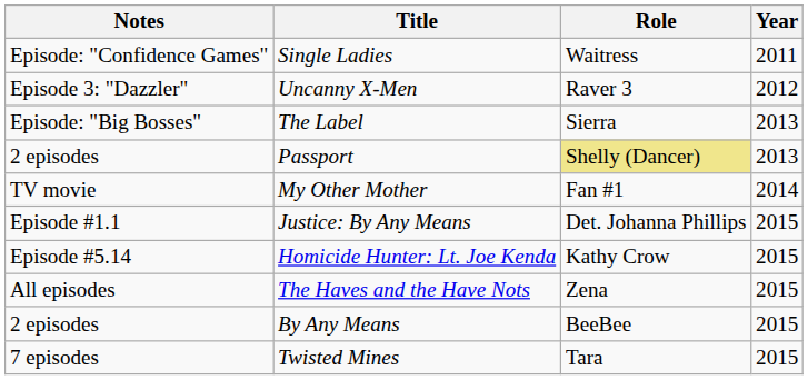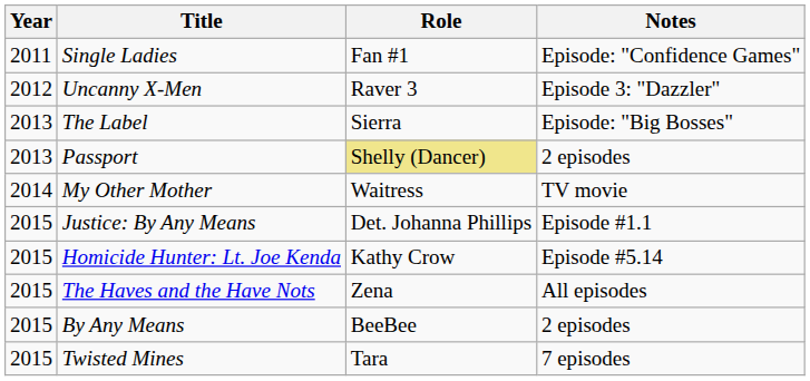 <table class="wikitable sortable">
 <tr>
-<th>Notes</th>
+<th>Year</th>
 <th>Title</th>
 <th>Role</th>
-<th>Year</th>
+<th>Notes</th>
 </tr>
 <tr>
+<td>2011</td>
+<td><em>Single Ladies</em></td>
+<td>Fan #1</td>
 <td>Episode: "Confidence Games"</td>
-<td><em>Single Ladies</em></td>
-<td>Waitress</td>
-<td>2011</td>
 </tr>
 <tr>
-<td>Episode 3: "Dazzler"</td>
+<td>2012</td>
 <td><em>Uncanny X-Men</em></td>
 <td>Raver 3</td>
-<td>2012</td>
+<td>Episode 3: "Dazzler"</td>
 </tr>
 <tr>
-<td>Episode: "Big Bosses"</td>
+<td>2013</td>
 <td><em>The Label</em></td>
 <td>Sierra</td>
-<td>2013</td>
+<td>Episode: "Big Bosses"</td>
 </tr>
 <tr>
-<td>2 episodes</td>
+<td>2013</td>
 <td><em>Passport</em></td>
 <td style="background: khaki;">Shelly (Dancer)</td>
-<td>2013</td>
+<td>2 episodes</td>
 </tr>
 <tr>
+<td>2014</td>
+<td><em>My Other Mother</em></td>
+<td>Waitress</td>
 <td>TV movie</td>
-<td><em>My Other Mother</em></td>
-<td>Fan #1</td>
-<td>2014</td>
 </tr>
 <tr>
-<td>Episode #1.1</td>
+<td>2015</td>
 <td><em>Justice: By Any Means</em></td>
 <td>Det. Johanna Phillips</td>
-<td>2015</td>
+<td>Episode #1.1</td>
 </tr>
 <tr>
-<td>Episode #5.14</td>
+<td>2015</td>
 <td><em><a href='#'>Homicide Hunter: Lt. Joe Kenda</a></em></td>
 <td>Kathy Crow</td>
-<td>2015</td>
+<td>Episode #5.14</td>
 </tr>
 <tr>
-<td>All episodes</td>
+<td>2015</td>
 <td><em><a href='#'>The Haves and the Have Nots</a></em></td>
 <td>Zena</td>
-<td>2015</td>
+<td>All episodes</td>
 </tr>
 <tr>
-<td>2 episodes</td>
+<td>2015</td>
 <td><em>By Any Means</em></td>
 <td>BeeBee</td>
-<td>2015</td>
+<td>2 episodes</td>
 </tr>
 <tr>
-<td>7 episodes</td>
+<td>2015</td>
 <td><em>Twisted Mines</em></td>
 <td>Tara</td>
-<td>2015</td>
+<td>7 episodes</td>
 </tr>
 </table>
